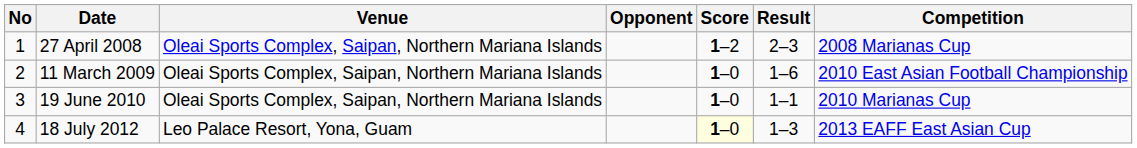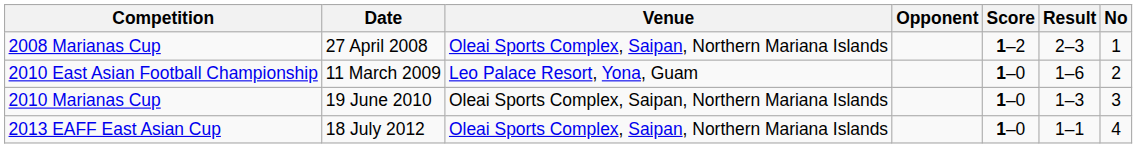 <table class="wikitable">
 <tr>
-<th>No</th>
+<th>Competition</th>
 <th>Date</th>
 <th>Venue</th>
 <th>Opponent</th>
 <th>Score</th>
 <th>Result</th>
-<th>Competition</th>
+<th>No</th>
 </tr>
 <tr>
-<td align="center">1</td>
+<td><a href='#'>2008 Marianas Cup</a></td>
 <td>27 April 2008</td>
 <td><a href='#'>Oleai Sports Complex</a>, <a href='#'>Saipan</a>, Northern Mariana Islands</td>
 <td></td>
 <td align=center><strong>1</strong>–2</td>
 <td align=center>2–3</td>
-<td><a href='#'>2008 Marianas Cup</a></td>
+<td align="center">1</td>
 </tr>
 <tr>
-<td align="center">2</td>
+<td><a href='#'>2010 East Asian Football Championship</a></td>
 <td>11 March 2009</td>
-<td>Oleai Sports Complex, Saipan, Northern Mariana Islands</td>
+<td><a href='#'>Leo Palace Resort</a>, <a href='#'>Yona</a>, Guam</td>
 <td></td>
 <td align=center><strong>1</strong>–0</td>
 <td align=center>1–6</td>
-<td><a href='#'>2010 East Asian Football Championship</a></td>
+<td align="center">2</td>
 </tr>
 <tr>
-<td align="center">3</td>
+<td><a href='#'>2010 Marianas Cup</a></td>
 <td>19 June 2010</td>
 <td>Oleai Sports Complex, Saipan, Northern Mariana Islands</td>
 <td></td>
 <td align=center><strong>1</strong>–0</td>
-<td align=center>1–1</td>
-<td><a href='#'>2010 Marianas Cup</a></td>
+<td align=center>1–3</td>
+<td align="center">3</td>
 </tr>
 <tr>
+<td><a href='#'>2013 EAFF East Asian Cup</a></td>
+<td>18 July 2012</td>
+<td><a href='#'>Oleai Sports Complex</a>, <a href='#'>Saipan</a>, Northern Mariana Islands</td>
+<td></td>
+<td align=center><strong>1</strong>–0</td>
+<td align=center>1–1</td>
 <td align="center">4</td>
-<td>18 July 2012</td>
-<td>Leo Palace Resort, Yona, Guam</td>
-<td></td>
-<td align=center style="background: lightyellow;"><strong>1</strong>–0</td>
-<td align=center>1–3</td>
-<td><a href='#'>2013 EAFF East Asian Cup</a></td>
 </tr>
 </table>
